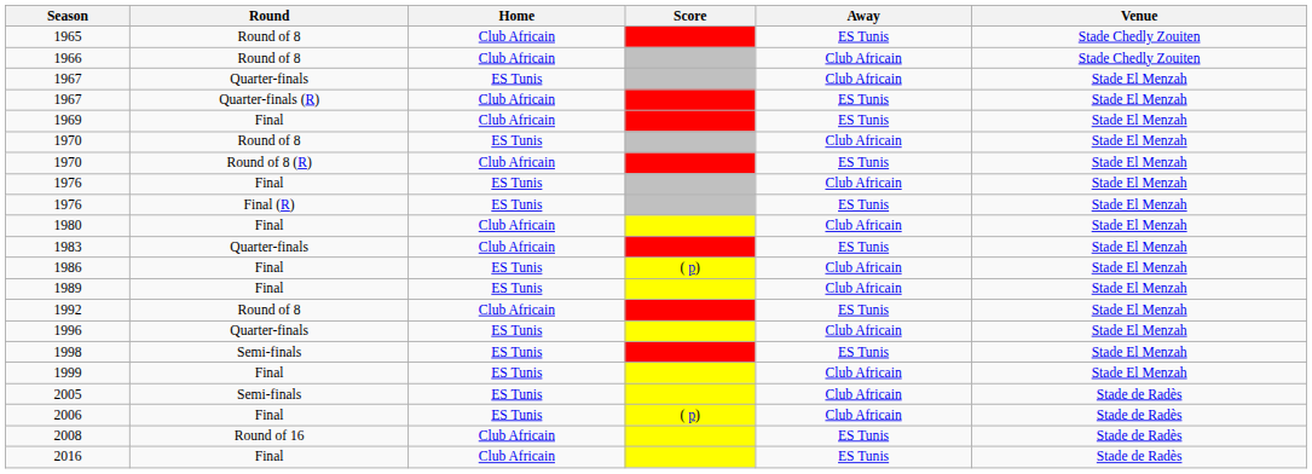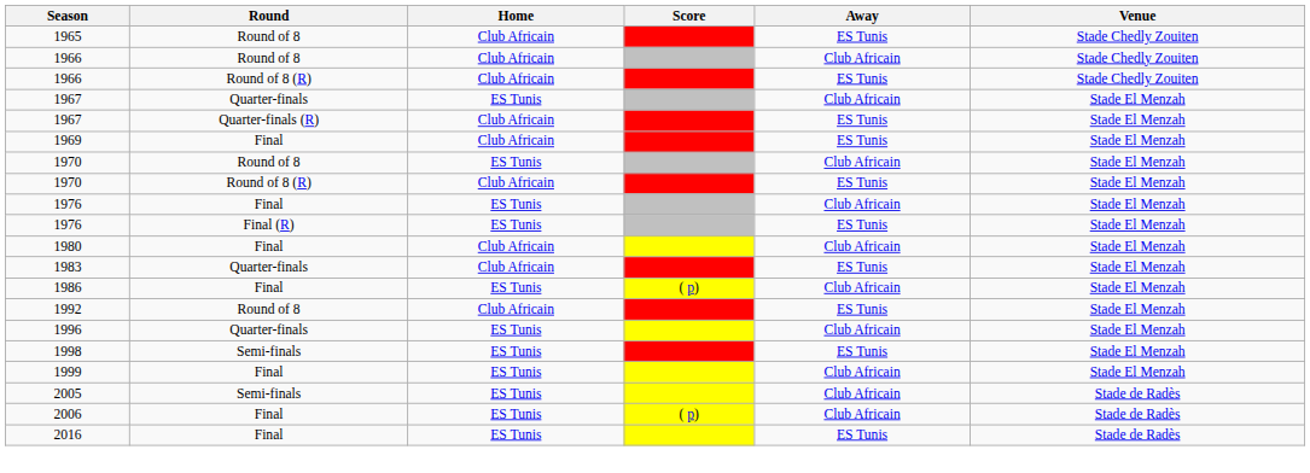 <table class="wikitable sortable alternance" style="font-size:85%; text-align:center; line-height:14px;" width=80%>
 <tr>
 <th>Season</th>
 <th>Round</th>
 <th>Home</th>
 <th width="10%" !rowspan="1">Score</th>
 <th>Away</th>
 <th>Venue</th>
 </tr>
 <tr>
 <td>1965</td>
 <td>Round of 8</td>
 <td align="center"><a href='#'>Club Africain</a></td>
 <td bgcolor="red"></td>
 <td align="center"><a href='#'>ES Tunis</a></td>
 <td><a href='#'>Stade Chedly Zouiten</a></td>
 </tr>
 <tr>
 <td>1966</td>
 <td>Round of 8</td>
 <td align="center"><a href='#'>Club Africain</a></td>
 <td bgcolor="silver"></td>
 <td align="center"><a href='#'>Club Africain</a></td>
+<td><a href='#'>Stade Chedly Zouiten</a></td>
+</tr>
+<tr>
+<td>1966</td>
+<td>Round of 8 (<a href='#'>R</a>)</td>
+<td align="center"><a href='#'>Club Africain</a></td>
+<td bgcolor="red"></td>
+<td align="center"><a href='#'>ES Tunis</a></td>
 <td><a href='#'>Stade Chedly Zouiten</a></td>
 </tr>
 <tr>
 <td>1967</td>
 <td>Quarter-finals</td>
 <td align="center"><a href='#'>ES Tunis</a></td>
 <td bgcolor="silver"></td>
 <td align="center"><a href='#'>Club Africain</a></td>
 <td><a href='#'>Stade El Menzah</a></td>
 </tr>
 <tr>
 <td>1967</td>
 <td>Quarter-finals (<a href='#'>R</a>)</td>
 <td align="center"><a href='#'>Club Africain</a></td>
 <td bgcolor="red"></td>
 <td align="center"><a href='#'>ES Tunis</a></td>
 <td><a href='#'>Stade El Menzah</a></td>
 </tr>
 <tr>
 <td>1969</td>
 <td>Final</td>
 <td align="center"><a href='#'>Club Africain</a></td>
 <td bgcolor="red"></td>
 <td align="center"><a href='#'>ES Tunis</a></td>
 <td><a href='#'>Stade El Menzah</a></td>
 </tr>
 <tr>
 <td>1970</td>
 <td>Round of 8</td>
 <td align="center"><a href='#'>ES Tunis</a></td>
 <td bgcolor="silver"></td>
 <td align="center"><a href='#'>Club Africain</a></td>
 <td><a href='#'>Stade El Menzah</a></td>
 </tr>
 <tr>
 <td>1970</td>
 <td>Round of 8 (<a href='#'>R</a>)</td>
 <td align="center"><a href='#'>Club Africain</a></td>
 <td bgcolor="red"></td>
 <td align="center"><a href='#'>ES Tunis</a></td>
 <td><a href='#'>Stade El Menzah</a></td>
 </tr>
 <tr>
 <td>1976</td>
 <td>Final</td>
 <td align="center"><a href='#'>ES Tunis</a></td>
 <td bgcolor="silver"></td>
 <td align="center"><a href='#'>Club Africain</a></td>
 <td><a href='#'>Stade El Menzah</a></td>
 </tr>
 <tr>
 <td>1976</td>
 <td>Final (<a href='#'>R</a>)</td>
 <td align="center"><a href='#'>ES Tunis</a></td>
 <td bgcolor="silver"></td>
 <td align="center"><a href='#'>ES Tunis</a></td>
 <td><a href='#'>Stade El Menzah</a></td>
 </tr>
 <tr>
 <td>1980</td>
 <td>Final</td>
 <td align="center"><a href='#'>Club Africain</a></td>
 <td bgcolor="yellow"></td>
 <td align="center"><a href='#'>Club Africain</a></td>
 <td><a href='#'>Stade El Menzah</a></td>
 </tr>
 <tr>
 <td>1983</td>
 <td>Quarter-finals</td>
 <td align="center"><a href='#'>Club Africain</a></td>
 <td bgcolor="red"></td>
 <td align="center"><a href='#'>ES Tunis</a></td>
 <td><a href='#'>Stade El Menzah</a></td>
 </tr>
 <tr>
 <td>1986</td>
 <td>Final</td>
 <td align="center"><a href='#'>ES Tunis</a></td>
 <td bgcolor="YELLOW"> (<small></small> <a href='#'>p</a>)</td>
 <td align="center"><a href='#'>Club Africain</a></td>
 <td><a href='#'>Stade El Menzah</a></td>
 </tr>
 <tr>
-<td>1989</td>
-<td>Final</td>
-<td><a href='#'>ES Tunis</a></td>
-<td bgcolor="yellow"></td>
-<td align="center"><a href='#'>Club Africain</a></td>
-<td><a href='#'>Stade El Menzah</a></td>
-</tr>
-<tr>
 <td>1992</td>
 <td>Round of 8</td>
 <td align="center"><a href='#'>Club Africain</a></td>
 <td bgcolor="red"></td>
 <td align="center"><a href='#'>ES Tunis</a></td>
 <td><a href='#'>Stade El Menzah</a></td>
 </tr>
 <tr>
 <td>1996</td>
 <td>Quarter-finals</td>
 <td><a href='#'>ES Tunis</a></td>
 <td bgcolor="yellow"></td>
 <td align="center"><a href='#'>Club Africain</a></td>
 <td><a href='#'>Stade El Menzah</a></td>
 </tr>
 <tr>
 <td>1998</td>
 <td>Semi-finals</td>
 <td><a href='#'>ES Tunis</a></td>
 <td bgcolor="red"></td>
 <td align="center "><a href='#'>ES Tunis</a></td>
 <td><a href='#'>Stade El Menzah</a></td>
 </tr>
 <tr>
 <td>1999</td>
 <td>Final</td>
 <td align="center"><a href='#'>ES Tunis</a></td>
 <td bgcolor="yellow"></td>
 <td align="center"><a href='#'>Club Africain</a></td>
 <td><a href='#'>Stade El Menzah</a></td>
 </tr>
 <tr>
 <td>2005</td>
 <td>Semi-finals</td>
 <td align="center"><a href='#'>ES Tunis</a></td>
 <td bgcolor="yellow"></td>
 <td align="center"><a href='#'>Club Africain</a></td>
 <td><a href='#'>Stade de Radès</a></td>
 </tr>
 <tr>
 <td>2006</td>
 <td>Final</td>
 <td align="center"><a href='#'>ES Tunis</a></td>
 <td bgcolor="yellow"> (<small></small> <a href='#'>p</a>)</td>
 <td align="center"><a href='#'>Club Africain</a></td>
 <td><a href='#'>Stade de Radès</a></td>
 </tr>
 <tr>
-<td>2008</td>
-<td>Round of 16</td>
-<td align="center"><a href='#'>Club Africain</a></td>
-<td bgcolor="yellow"></td>
-<td align="center"><a href='#'>ES Tunis</a></td>
-<td><a href='#'>Stade de Radès</a></td>
-</tr>
-<tr>
 <td>2016</td>
 <td>Final</td>
-<td align="center"><a href='#'>Club Africain</a></td>
+<td align="center"><a href='#'>ES Tunis</a></td>
 <td bgcolor="yellow"></td>
 <td align="center"><a href='#'>ES Tunis</a></td>
 <td><a href='#'>Stade de Radès</a></td>
 </tr>
 </table>
